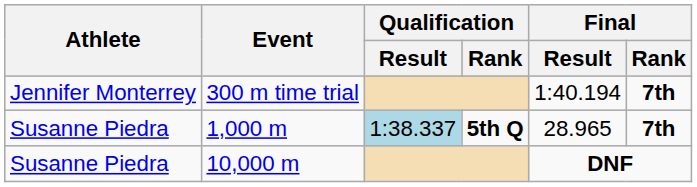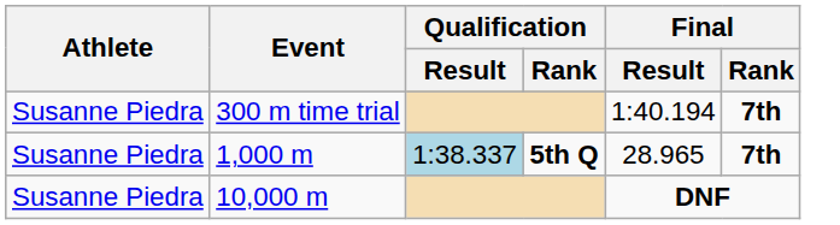 <table class="wikitable" border="1" style="font-size:90%">
 <tr>
 <th rowspan=2>Athlete</th>
 <th rowspan=2>Event</th>
 <th colspan=2>Qualification</th>
 <th colspan=2>Final</th>
 </tr>
 <tr>
 <th>Result</th>
 <th>Rank</th>
 <th>Result</th>
 <th>Rank</th>
 </tr>
 <tr>
-<td><a href='#'>Jennifer Monterrey</a></td>
+<td><a href='#'>Susanne Piedra</a></td>
 <td><a href='#'>300 m time trial</a></td>
 <td bgcolor=wheat colspan="2"></td>
 <td align=center>1:40.194</td>
 <td align=center><strong>7th</strong></td>
 </tr>
 <tr>
 <td><a href='#'>Susanne Piedra</a></td>
 <td><a href='#'>1,000 m</a></td>
 <td align=center style="background: lightblue;">1:38.337</td>
 <td align=center><strong>5th Q</strong></td>
 <td align=center>28.965</td>
 <td align=center><strong>7th</strong></td>
 </tr>
 <tr>
 <td><a href='#'>Susanne Piedra</a></td>
 <td><a href='#'>10,000 m</a></td>
 <td bgcolor=wheat colspan="2"></td>
 <td align=center colspan="2"><strong>DNF</strong></td>
 </tr>
 </table>
